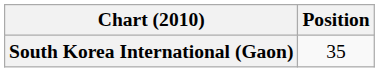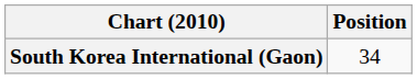 <table class="wikitable plainrowheaders" style="text-align:center;">
 <tr>
 <th scope="col">Chart (2010)</th>
 <th scope="col">Position</th>
 </tr>
 <tr>
 <th scope="row">South Korea International (Gaon)</th>
-<td>35</td>
+<td>34</td>
 </tr>
 </table>
